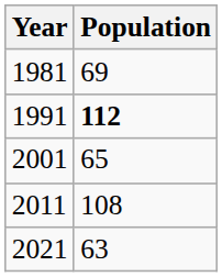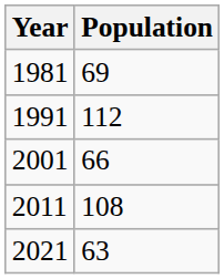 <table class="wikitable">
 <tr>
 <th>Year</th>
 <th>Population</th>
 </tr>
 <tr>
 <td>1981</td>
 <td>69</td>
 </tr>
 <tr>
 <td>1991</td>
-<td><strong>112</strong></td>
+<td>112</td>
 </tr>
 <tr>
 <td>2001</td>
-<td>65</td>
+<td>66</td>
 </tr>
 <tr>
 <td>2011</td>
 <td>108</td>
 </tr>
 <tr>
 <td>2021</td>
 <td>63</td>
 </tr>
 </table>
